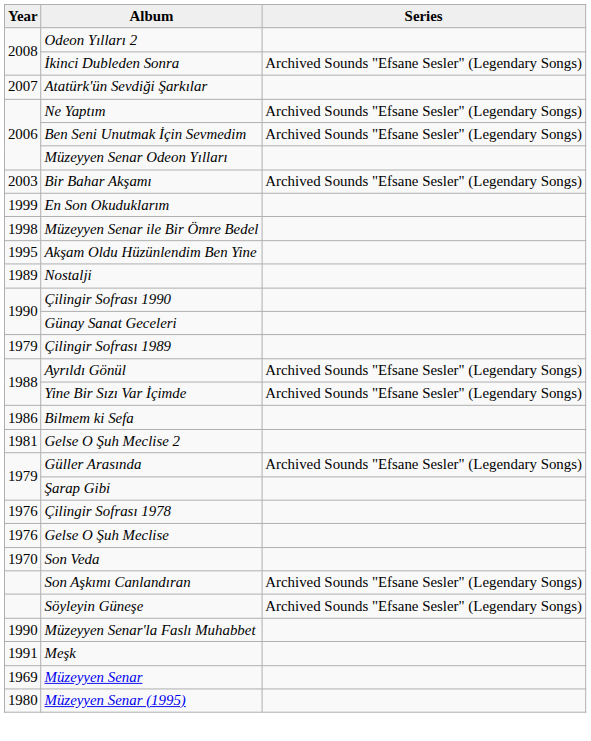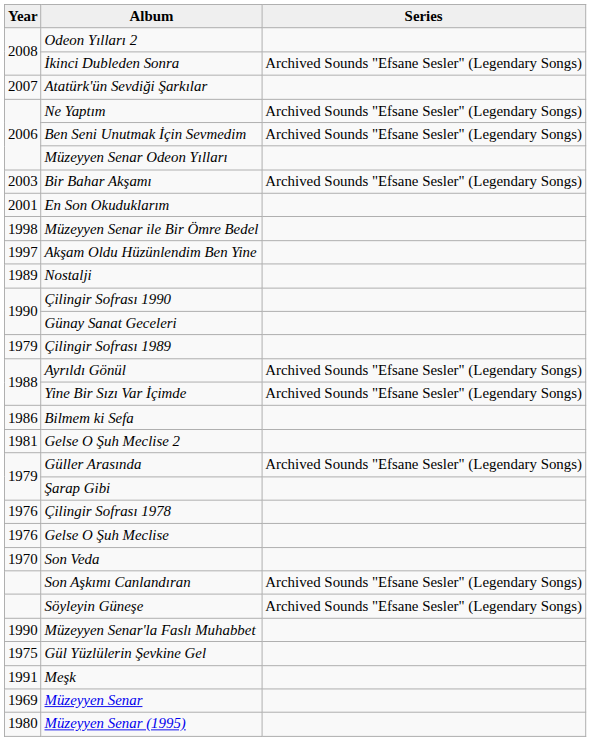 <table class="wikitable">
 <tr>
 <th style="background:#efefef;">Year</th>
 <th style="background:#efefef;">Album</th>
 <th style="background:#efefef;">Series</th>
 </tr>
 <tr>
 <td rowspan=2>2008</td>
 <td><em>Odeon Yılları 2</em></td>
 <td></td>
 </tr>
 <tr>
 <td><em>İkinci Dubleden Sonra</em></td>
 <td>Archived Sounds "Efsane Sesler" (Legendary Songs)</td>
 </tr>
 <tr>
 <td>2007</td>
 <td><em>Atatürk'ün Sevdiği Şarkılar</em></td>
 <td></td>
 </tr>
 <tr>
 <td rowspan=3>2006</td>
 <td><em>Ne Yaptım</em></td>
 <td>Archived Sounds "Efsane Sesler" (Legendary Songs)</td>
 </tr>
 <tr>
 <td><em>Ben Seni Unutmak İçin Sevmedim</em></td>
 <td>Archived Sounds "Efsane Sesler" (Legendary Songs)</td>
 </tr>
 <tr>
 <td><em>Müzeyyen Senar Odeon Yılları</em></td>
 <td></td>
 </tr>
 <tr>
 <td>2003</td>
 <td><em>Bir Bahar Akşamı</em></td>
 <td>Archived Sounds "Efsane Sesler" (Legendary Songs)</td>
 </tr>
 <tr>
-<td>1999</td>
+<td>2001</td>
 <td><em>En Son Okuduklarım</em></td>
 <td></td>
 </tr>
 <tr>
 <td>1998</td>
 <td><em>Müzeyyen Senar ile Bir Ömre Bedel</em></td>
 <td></td>
 </tr>
 <tr>
-<td>1995</td>
+<td>1997</td>
 <td><em>Akşam Oldu Hüzünlendim Ben Yine</em></td>
 <td></td>
 </tr>
 <tr>
 <td>1989</td>
 <td><em>Nostalji</em></td>
 <td></td>
 </tr>
 <tr>
 <td rowspan=2>1990</td>
 <td><em>Çilingir Sofrası 1990</em></td>
 <td></td>
 </tr>
 <tr>
 <td><em>Günay Sanat Geceleri</em></td>
 <td></td>
 </tr>
 <tr>
 <td>1979</td>
 <td><em>Çilingir Sofrası 1989</em></td>
 <td></td>
 </tr>
 <tr>
 <td rowspan=2>1988</td>
 <td><em>Ayrıldı Gönül</em></td>
 <td>Archived Sounds "Efsane Sesler" (Legendary Songs)</td>
 </tr>
 <tr>
 <td><em>Yine Bir Sızı Var İçimde</em></td>
 <td>Archived Sounds "Efsane Sesler" (Legendary Songs)</td>
 </tr>
 <tr>
 <td>1986</td>
 <td><em>Bilmem ki Sefa</em></td>
 <td></td>
 </tr>
 <tr>
 <td>1981</td>
 <td><em>Gelse O Şuh Meclise 2</em></td>
 <td></td>
 </tr>
 <tr>
 <td rowspan=2>1979</td>
 <td><em>Güller Arasında</em></td>
 <td>Archived Sounds "Efsane Sesler" (Legendary Songs)</td>
 </tr>
 <tr>
 <td><em>Şarap Gibi</em></td>
 <td></td>
 </tr>
 <tr>
 <td>1976</td>
 <td><em>Çilingir Sofrası 1978</em></td>
 <td></td>
 </tr>
 <tr>
 <td>1976</td>
 <td><em>Gelse O Şuh Meclise</em></td>
 <td></td>
 </tr>
 <tr>
 <td>1970</td>
 <td><em>Son Veda</em></td>
 <td></td>
 </tr>
 <tr>
 <td></td>
 <td><em>Son Aşkımı Canlandıran</em></td>
 <td>Archived Sounds "Efsane Sesler" (Legendary Songs)</td>
 </tr>
 <tr>
 <td></td>
 <td><em>Söyleyin Güneşe</em></td>
 <td>Archived Sounds "Efsane Sesler" (Legendary Songs)</td>
 </tr>
 <tr>
 <td>1990</td>
 <td><em>Müzeyyen Senar'la Faslı Muhabbet</em></td>
 <td></td>
 </tr>
 <tr>
+<td>1975</td>
+<td><em>Gül Yüzlülerin Şevkine Gel</em></td>
+<td></td>
+</tr>
+<tr>
 <td>1991</td>
 <td><em>Meşk</em></td>
 <td></td>
 </tr>
 <tr>
 <td>1969</td>
 <td><em><a href='#'>Müzeyyen Senar</a></em></td>
 <td></td>
 </tr>
 <tr>
 <td>1980</td>
 <td><em><a href='#'>Müzeyyen Senar (1995)</a></em></td>
 <td></td>
 </tr>
 </table>
